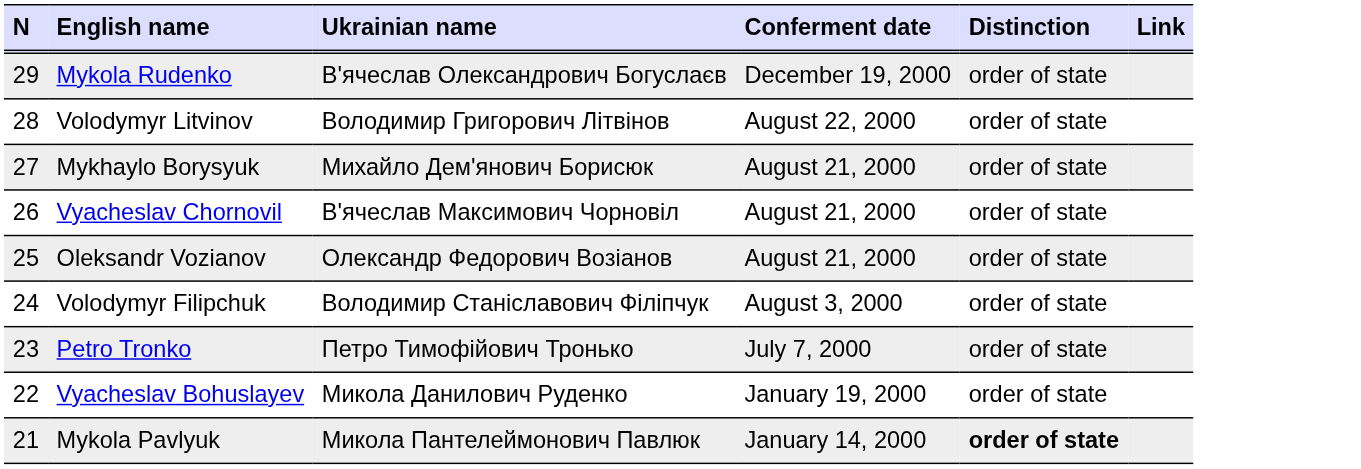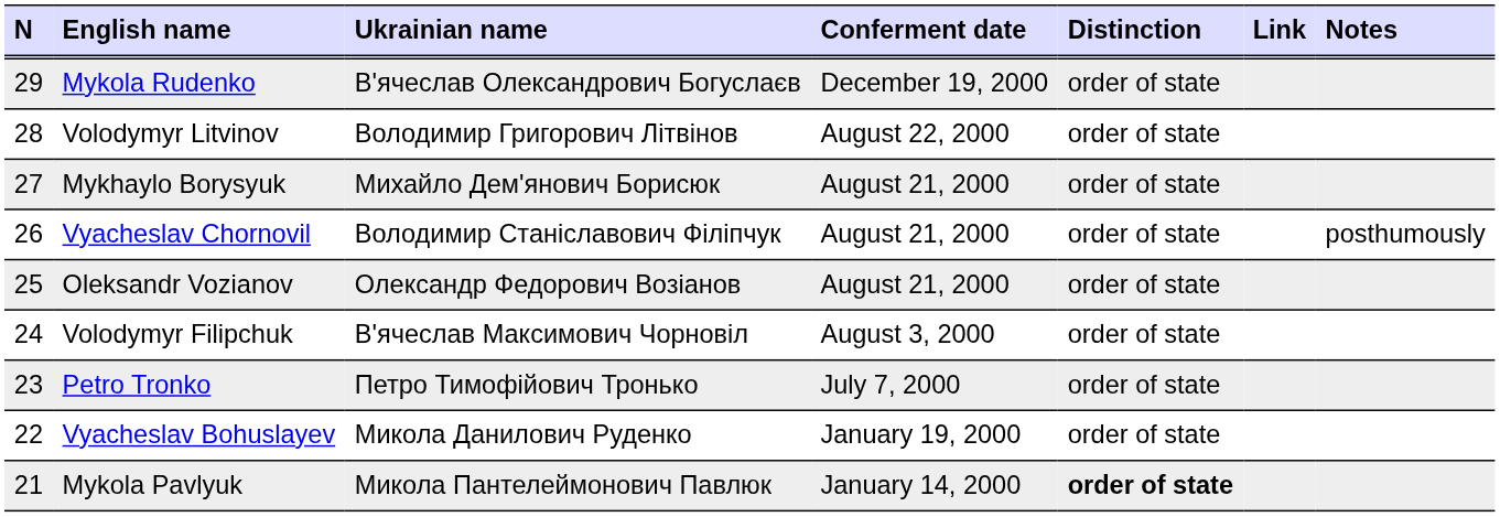 <table border=1 cellspacing=0 cellpadding=6 style="border-collapse:collapse; border:0 none;" frame=void rules=rows>
 <tr valign=bottom style="border-bottom:3px double black;background:#ddddff;">
 <th align=left>N</th>
 <th align=left>English name</th>
 <th align=left>Ukrainian name</th>
 <th align=left>Conferment date</th>
 <th align=left>Distinction</th>
 <th align=left>Link</th>
+<th align=left>Notes</th>
 </tr>
 <tr valign=top style="border-bottom:1px solid black;background:#eee;">
 <td>29</td>
 <td><a href='#'>Mykola Rudenko</a></td>
 <td>В'ячеслав Олександрович Богуслаєв</td>
 <td>December 19, 2000</td>
 <td>order of state</td>
+<td></td>
 <td></td>
 </tr>
 <tr valign=top style="border-bottom:1px solid black;">
 <td>28</td>
 <td>Volodymyr Litvinov</td>
 <td>Володимир Григорович Літвінов</td>
 <td>August 22, 2000</td>
 <td>order of state</td>
 <td></td>
+<td></td>
 </tr>
 <tr valign=top style="border-bottom:1px solid black;background:#eee;">
 <td>27</td>
 <td>Mykhaylo Borysyuk</td>
 <td>Михайло Дем'янович Борисюк</td>
 <td>August 21, 2000</td>
 <td>order of state</td>
 <td></td>
+<td></td>
 </tr>
 <tr valign=top style="border-bottom:1px solid black;">
 <td>26</td>
 <td><a href='#'>Vyacheslav Chornovil</a></td>
-<td>В'ячеслав Максимович Чорновіл</td>
+<td>Володимир Станіславович Філіпчук</td>
 <td>August 21, 2000</td>
 <td>order of state</td>
 <td></td>
+<td>posthumously</td>
 </tr>
 <tr valign=top style="border-bottom:1px solid black;background:#eee;">
 <td>25</td>
 <td>Oleksandr Vozianov</td>
 <td>Олександр Федорович Возіанов</td>
 <td>August 21, 2000</td>
 <td>order of state</td>
 <td></td>
+<td></td>
 </tr>
 <tr valign=top style="border-bottom:1px solid black;">
 <td>24</td>
 <td>Volodymyr Filipchuk</td>
-<td>Володимир Станіславович Філіпчук</td>
+<td>В'ячеслав Максимович Чорновіл</td>
 <td>August 3, 2000</td>
 <td>order of state</td>
+<td></td>
 <td></td>
 </tr>
 <tr valign=top style="border-bottom:1px solid black;background:#eee;">
 <td>23</td>
 <td><a href='#'>Petro Tronko</a></td>
 <td>Петро Тимофійович Тронько</td>
 <td>July 7, 2000</td>
 <td>order of state</td>
 <td></td>
+<td></td>
 </tr>
 <tr valign=top style="border-bottom:1px solid black;">
 <td>22</td>
 <td><a href='#'>Vyacheslav Bohuslayev</a></td>
 <td>Микола Данилович Руденко</td>
 <td>January 19, 2000</td>
 <td>order of state</td>
+<td></td>
 <td></td>
 </tr>
 <tr valign=top style="border-bottom:1px solid black;background:#eee;">
 <td>21</td>
 <td>Mykola Pavlyuk</td>
 <td>Микола Пантелеймонович Павлюк</td>
 <td>January 14, 2000</td>
 <td><strong>order of state</strong></td>
 <td></td>
+<td></td>
 </tr>
 </table>
